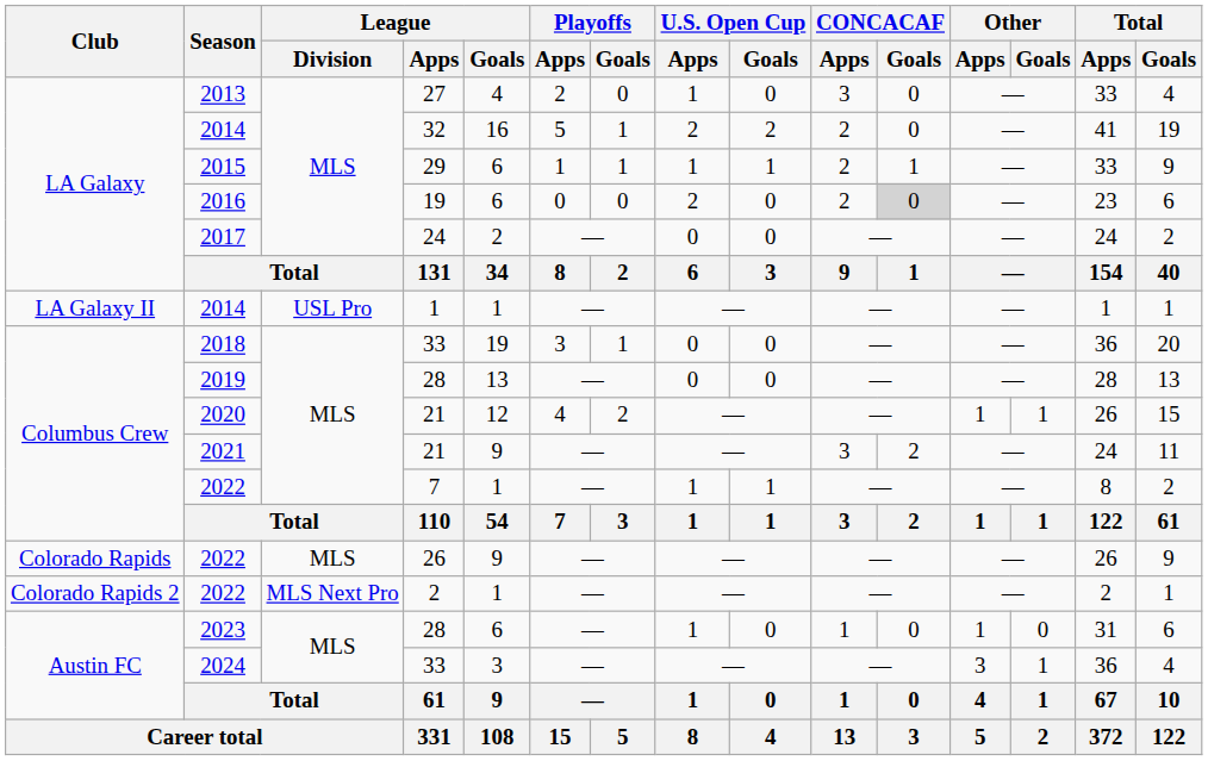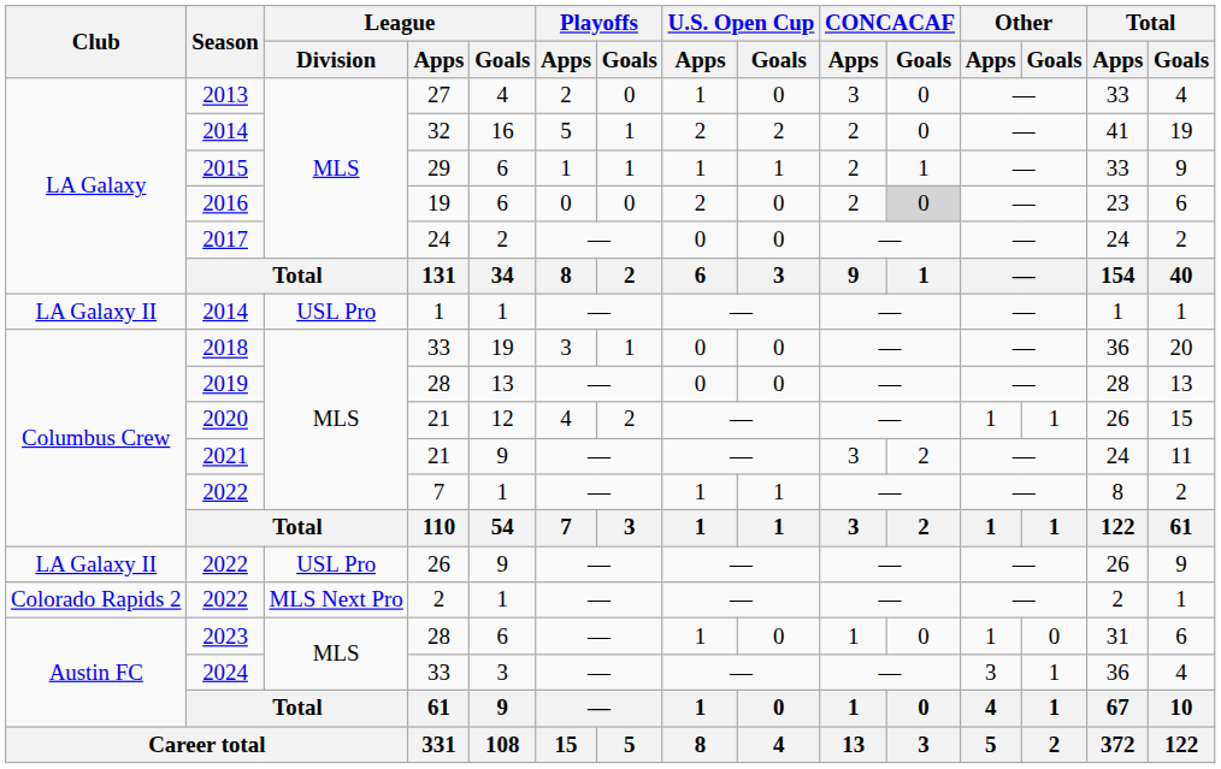 <table class="wikitable" style="text-align: center;">
 <tr>
 <th rowspan=2>Club</th>
 <th rowspan=2>Season</th>
 <th colspan=3>League</th>
 <th colspan=2><a href='#'>Playoffs</a></th>
 <th colspan=2><a href='#'>U.S. Open Cup</a></th>
 <th colspan=2><a href='#'>CONCACAF</a></th>
 <th colspan=2>Other</th>
 <th colspan=2>Total</th>
 </tr>
 <tr>
 <th>Division</th>
 <th>Apps</th>
 <th>Goals</th>
 <th>Apps</th>
 <th>Goals</th>
 <th>Apps</th>
 <th>Goals</th>
 <th>Apps</th>
 <th>Goals</th>
 <th>Apps</th>
 <th>Goals</th>
 <th>Apps</th>
 <th>Goals</th>
 </tr>
 <tr>
 <td rowspan=6><a href='#'>LA Galaxy</a></td>
 <td><a href='#'>2013</a></td>
 <td rowspan=5><a href='#'>MLS</a></td>
 <td>27</td>
 <td>4</td>
 <td>2</td>
 <td>0</td>
 <td>1</td>
 <td>0</td>
 <td>3</td>
 <td>0</td>
 <td colspan=2>—</td>
 <td>33</td>
 <td>4</td>
 </tr>
 <tr>
 <td><a href='#'>2014</a></td>
 <td>32</td>
 <td>16</td>
 <td>5</td>
 <td>1</td>
 <td>2</td>
 <td>2</td>
 <td>2</td>
 <td>0</td>
 <td colspan=2>—</td>
 <td>41</td>
 <td>19</td>
 </tr>
 <tr>
 <td><a href='#'>2015</a></td>
 <td>29</td>
 <td>6</td>
 <td>1</td>
 <td>1</td>
 <td>1</td>
 <td>1</td>
 <td>2</td>
 <td>1</td>
 <td colspan=2>—</td>
 <td>33</td>
 <td>9</td>
 </tr>
 <tr>
 <td><a href='#'>2016</a></td>
 <td>19</td>
 <td>6</td>
 <td>0</td>
 <td>0</td>
 <td>2</td>
 <td>0</td>
 <td>2</td>
 <td style="background: lightgrey;">0</td>
 <td colspan=2>—</td>
 <td>23</td>
 <td>6</td>
 </tr>
 <tr>
 <td><a href='#'>2017</a></td>
 <td>24</td>
 <td>2</td>
 <td colspan=2>—</td>
 <td>0</td>
 <td>0</td>
 <td colspan=2>—</td>
 <td colspan=2>—</td>
 <td>24</td>
 <td>2</td>
 </tr>
 <tr>
 <th colspan=2>Total</th>
 <th>131</th>
 <th>34</th>
 <th>8</th>
 <th>2</th>
 <th>6</th>
 <th>3</th>
 <th>9</th>
 <th>1</th>
 <th colspan=2>—</th>
 <th>154</th>
 <th>40</th>
 </tr>
 <tr>
 <td><a href='#'>LA Galaxy II</a></td>
 <td><a href='#'>2014</a></td>
 <td><a href='#'>USL Pro</a></td>
 <td>1</td>
 <td>1</td>
 <td colspan=2>—</td>
 <td colspan=2>—</td>
 <td colspan=2>—</td>
 <td colspan=2>—</td>
 <td>1</td>
 <td>1</td>
 </tr>
 <tr>
 <td rowspan=6><a href='#'>Columbus Crew</a></td>
 <td><a href='#'>2018</a></td>
 <td rowspan=5>MLS</td>
 <td>33</td>
 <td>19</td>
 <td>3</td>
 <td>1</td>
 <td>0</td>
 <td>0</td>
 <td colspan=2>—</td>
 <td colspan=2>—</td>
 <td>36</td>
 <td>20</td>
 </tr>
 <tr>
 <td><a href='#'>2019</a></td>
 <td>28</td>
 <td>13</td>
 <td colspan=2>—</td>
 <td>0</td>
 <td>0</td>
 <td colspan=2>—</td>
 <td colspan=2>—</td>
 <td>28</td>
 <td>13</td>
 </tr>
 <tr>
 <td><a href='#'>2020</a></td>
 <td>21</td>
 <td>12</td>
 <td>4</td>
 <td>2</td>
 <td colspan=2>—</td>
 <td colspan=2>—</td>
 <td>1</td>
 <td>1</td>
 <td>26</td>
 <td>15</td>
 </tr>
 <tr>
 <td><a href='#'>2021</a></td>
 <td>21</td>
 <td>9</td>
 <td colspan=2>—</td>
 <td colspan=2>—</td>
 <td>3</td>
 <td>2</td>
 <td colspan=2>—</td>
 <td>24</td>
 <td>11</td>
 </tr>
 <tr>
 <td><a href='#'>2022</a></td>
 <td>7</td>
 <td>1</td>
 <td colspan=2>—</td>
 <td>1</td>
 <td>1</td>
 <td colspan=2>—</td>
 <td colspan=2>—</td>
 <td>8</td>
 <td>2</td>
 </tr>
 <tr>
 <th colspan=2>Total</th>
 <th>110</th>
 <th>54</th>
 <th>7</th>
 <th>3</th>
 <th>1</th>
 <th>1</th>
 <th>3</th>
 <th>2</th>
 <th>1</th>
 <th>1</th>
 <th>122</th>
 <th>61</th>
 </tr>
 <tr>
-<td><a href='#'>Colorado Rapids</a></td>
+<td><a href='#'>LA Galaxy II</a></td>
 <td><a href='#'>2022</a></td>
-<td>MLS</td>
+<td><a href='#'>USL Pro</a></td>
 <td>26</td>
 <td>9</td>
 <td colspan=2>—</td>
 <td colspan=2>—</td>
 <td colspan=2>—</td>
 <td colspan=2>—</td>
 <td>26</td>
 <td>9</td>
 </tr>
 <tr>
 <td><a href='#'>Colorado Rapids 2</a></td>
 <td><a href='#'>2022</a></td>
 <td><a href='#'>MLS Next Pro</a></td>
 <td>2</td>
 <td>1</td>
 <td colspan=2>—</td>
 <td colspan=2>—</td>
 <td colspan=2>—</td>
 <td colspan=2>—</td>
 <td>2</td>
 <td>1</td>
 </tr>
 <tr>
 <td rowspan=3><a href='#'>Austin FC</a></td>
 <td><a href='#'>2023</a></td>
 <td rowspan=2>MLS</td>
 <td>28</td>
 <td>6</td>
 <td colspan=2>—</td>
 <td>1</td>
 <td>0</td>
 <td>1</td>
 <td>0</td>
 <td>1</td>
 <td>0</td>
 <td>31</td>
 <td>6</td>
 </tr>
 <tr>
 <td><a href='#'>2024</a></td>
 <td>33</td>
 <td>3</td>
 <td colspan=2>—</td>
 <td colspan=2>—</td>
 <td colspan=2>—</td>
 <td>3</td>
 <td>1</td>
 <td>36</td>
 <td>4</td>
 </tr>
 <tr>
 <th colspan=2>Total</th>
 <th>61</th>
 <th>9</th>
 <th colspan=2>—</th>
 <th>1</th>
 <th>0</th>
 <th>1</th>
 <th>0</th>
 <th>4</th>
 <th>1</th>
 <th>67</th>
 <th>10</th>
 </tr>
 <tr>
 <th colspan=3>Career total</th>
 <th>331</th>
 <th>108</th>
 <th>15</th>
 <th>5</th>
 <th>8</th>
 <th>4</th>
 <th>13</th>
 <th>3</th>
 <th>5</th>
 <th>2</th>
 <th>372</th>
 <th>122</th>
 </tr>
 </table>
